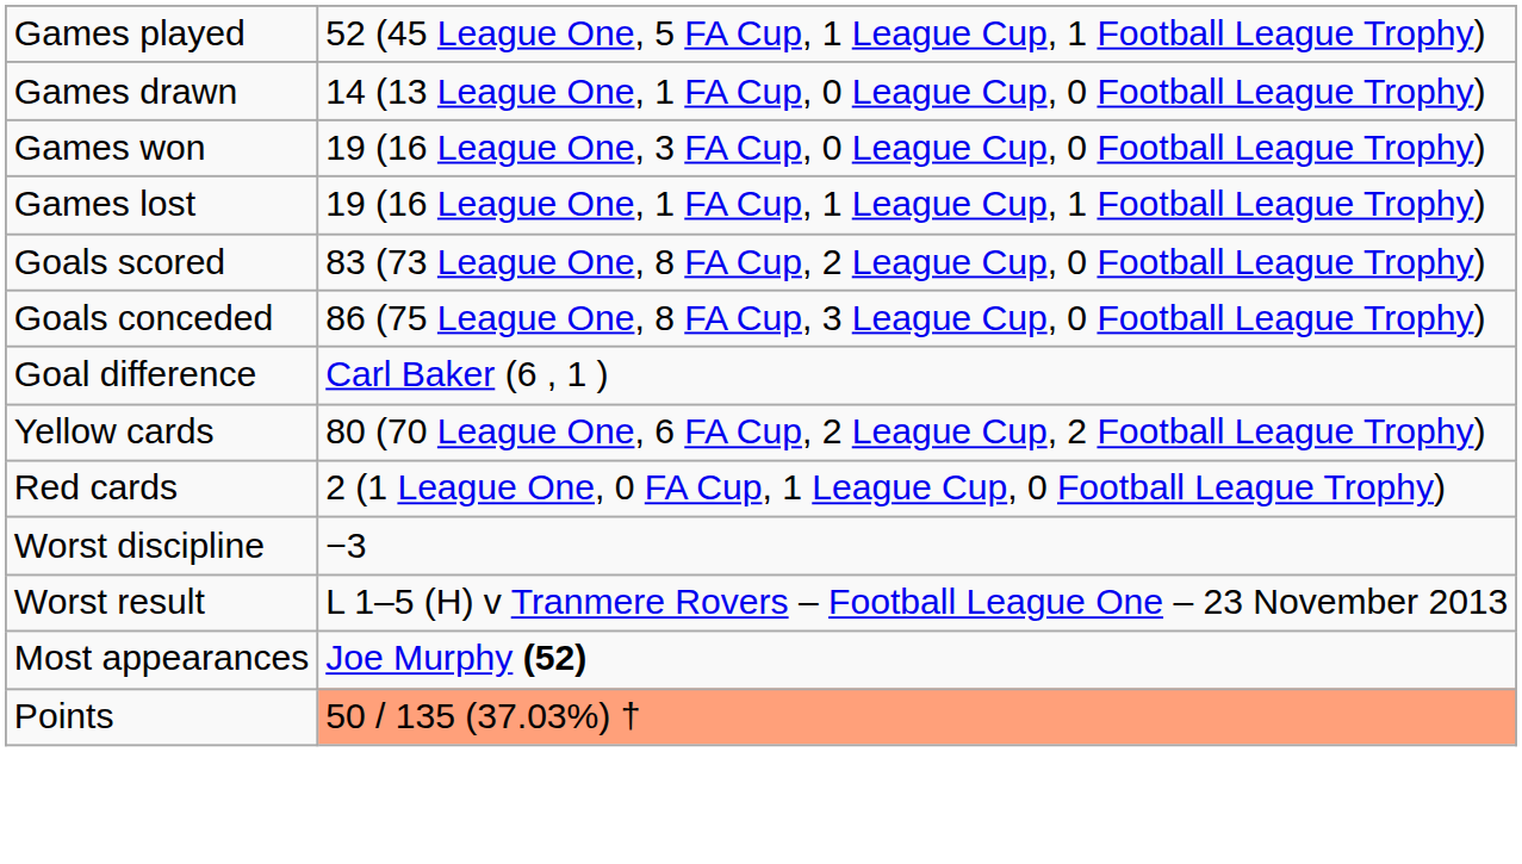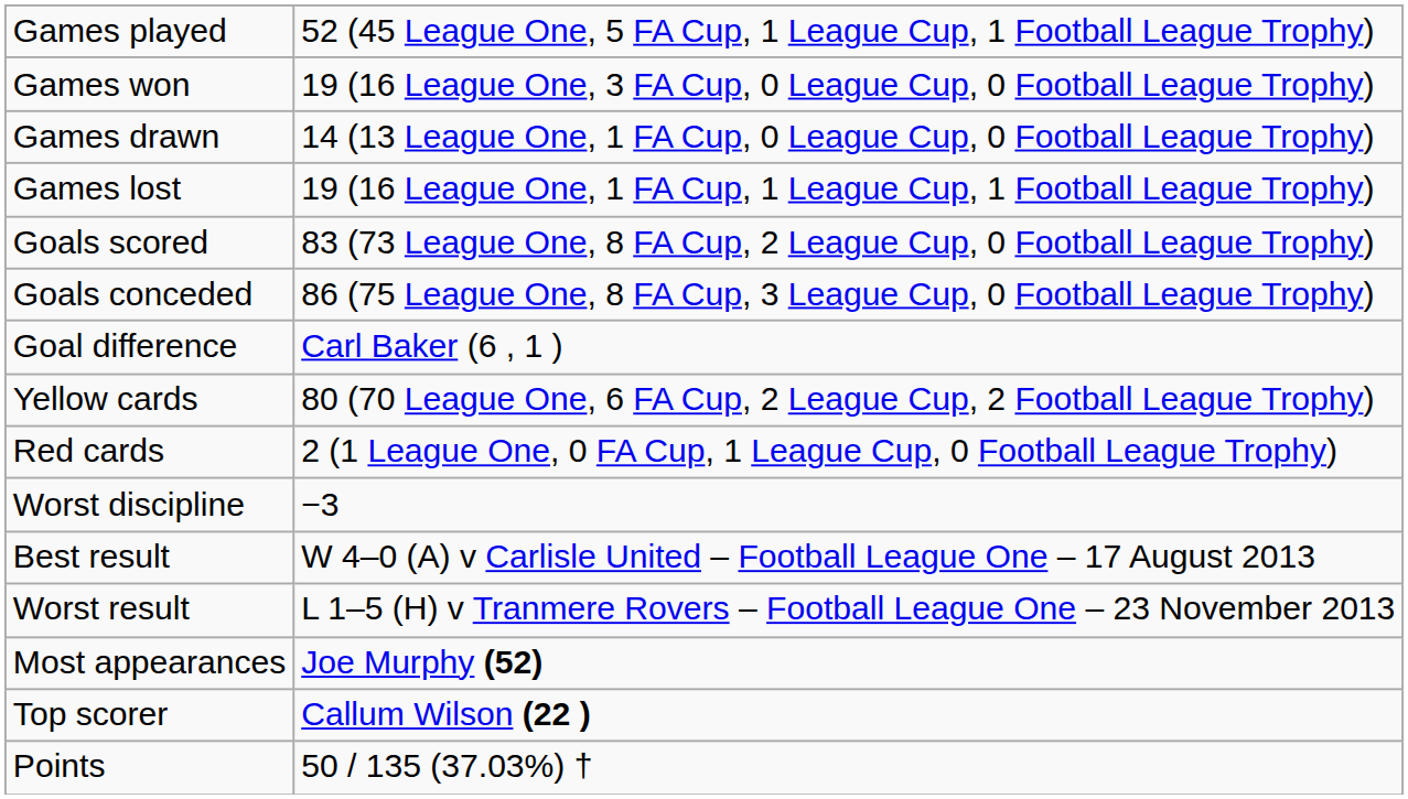 <table class="wikitable">
 <tr>
 <td>Games played</td>
 <td>52 (45 <a href='#'>League One</a>, 5 <a href='#'>FA Cup</a>, 1 <a href='#'>League Cup</a>, 1 <a href='#'>Football League Trophy</a>)</td>
 </tr>
 <tr>
+<td>Games won</td>
+<td>19 (16 <a href='#'>League One</a>, 3 <a href='#'>FA Cup</a>, 0 <a href='#'>League Cup</a>, 0 <a href='#'>Football League Trophy</a>)</td>
+</tr>
+<tr>
 <td>Games drawn</td>
 <td>14 (13 <a href='#'>League One</a>, 1 <a href='#'>FA Cup</a>, 0 <a href='#'>League Cup</a>, 0 <a href='#'>Football League Trophy</a>)</td>
-</tr>
-<tr>
-<td>Games won</td>
-<td>19 (16 <a href='#'>League One</a>, 3 <a href='#'>FA Cup</a>, 0 <a href='#'>League Cup</a>, 0 <a href='#'>Football League Trophy</a>)</td>
 </tr>
 <tr>
 <td>Games lost</td>
 <td>19 (16 <a href='#'>League One</a>, 1 <a href='#'>FA Cup</a>, 1 <a href='#'>League Cup</a>, 1 <a href='#'>Football League Trophy</a>)</td>
 </tr>
 <tr>
 <td>Goals scored</td>
 <td>83 (73 <a href='#'>League One</a>, 8 <a href='#'>FA Cup</a>, 2 <a href='#'>League Cup</a>, 0 <a href='#'>Football League Trophy</a>)</td>
 </tr>
 <tr>
 <td>Goals conceded</td>
 <td>86 (75 <a href='#'>League One</a>, 8 <a href='#'>FA Cup</a>, 3 <a href='#'>League Cup</a>, 0 <a href='#'>Football League Trophy</a>)</td>
 </tr>
 <tr>
 <td>Goal difference</td>
 <td> <a href='#'>Carl Baker</a> (6 , 1 )</td>
 </tr>
 <tr>
 <td>Yellow cards</td>
 <td>80 (70 <a href='#'>League One</a>, 6 <a href='#'>FA Cup</a>, 2 <a href='#'>League Cup</a>, 2 <a href='#'>Football League Trophy</a>)</td>
 </tr>
 <tr>
 <td>Red cards</td>
 <td>2 (1 <a href='#'>League One</a>, 0 <a href='#'>FA Cup</a>, 1 <a href='#'>League Cup</a>, 0 <a href='#'>Football League Trophy</a>)</td>
 </tr>
 <tr>
 <td>Worst discipline</td>
 <td>−3</td>
 </tr>
 <tr>
+<td>Best result</td>
+<td>W 4–0 (A) v <a href='#'>Carlisle United</a> – <a href='#'>Football League One</a> – 17 August 2013</td>
+</tr>
+<tr>
 <td>Worst result</td>
 <td>L 1–5 (H) v <a href='#'>Tranmere Rovers</a> – <a href='#'>Football League One</a> – 23 November 2013</td>
 </tr>
 <tr>
 <td>Most appearances</td>
 <td> <a href='#'>Joe Murphy</a> <strong>(52)</strong></td>
 </tr>
 <tr>
+<td>Top scorer</td>
+<td><a href='#'>Callum Wilson</a> <strong>(22 )</strong></td>
+</tr>
+<tr>
 <td>Points</td>
-<td style="background: lightsalmon;">50 / 135 (37.03%) †</td>
+<td>50 / 135 (37.03%) †</td>
 </tr>
 </table>
